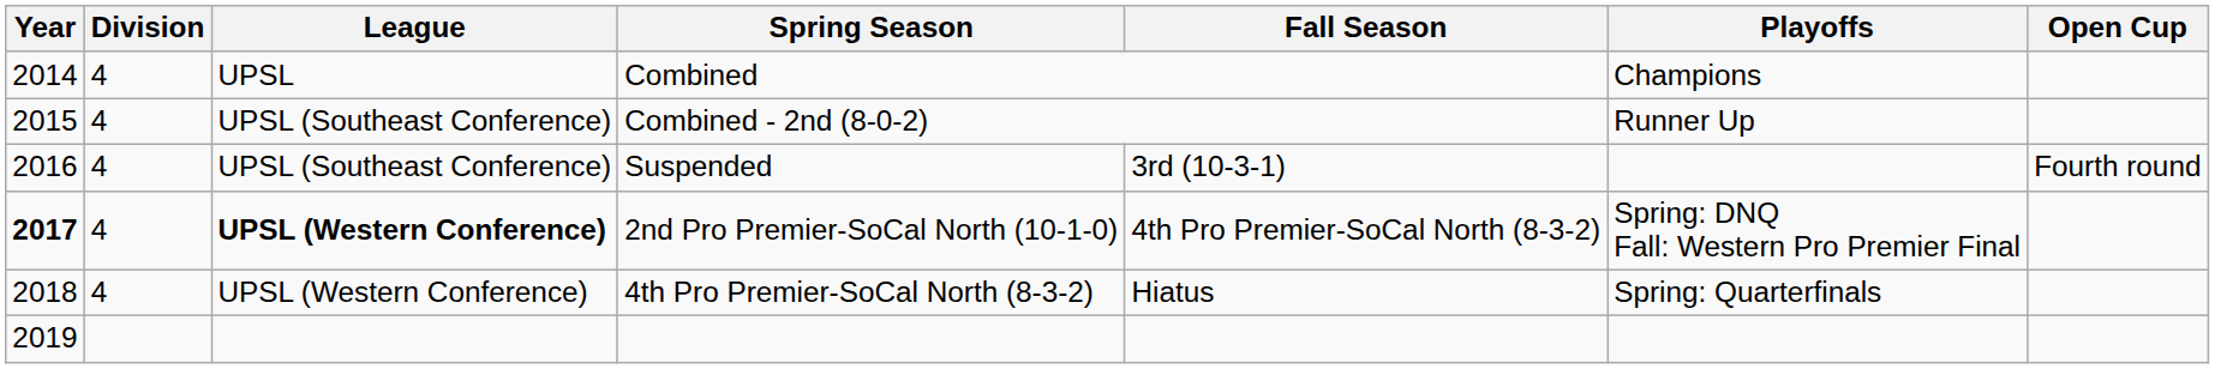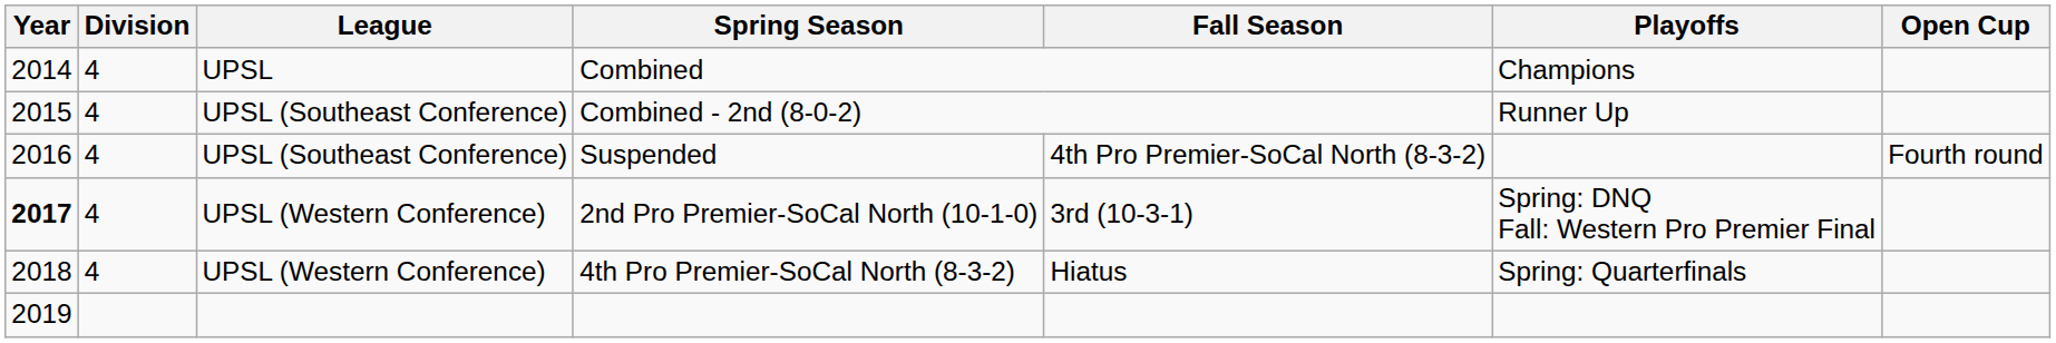 <table class="wikitable">
 <tr>
 <th>Year</th>
 <th>Division</th>
 <th>League</th>
 <th>Spring Season</th>
 <th>Fall Season</th>
 <th>Playoffs</th>
 <th>Open Cup</th>
 </tr>
 <tr>
 <td>2014</td>
 <td>4</td>
 <td>UPSL</td>
 <td colspan="2">Combined</td>
 <td>Champions</td>
 <td></td>
 </tr>
 <tr>
 <td>2015</td>
 <td>4</td>
 <td>UPSL (Southeast Conference)</td>
 <td colspan="2">Combined - 2nd (8-0-2)</td>
 <td>Runner Up</td>
 <td></td>
 </tr>
 <tr>
 <td>2016</td>
 <td>4</td>
 <td>UPSL (Southeast Conference)</td>
 <td>Suspended</td>
-<td>3rd (10-3-1)</td>
+<td>4th Pro Premier-SoCal North (8-3-2)</td>
 <td></td>
 <td>Fourth round</td>
 </tr>
 <tr>
 <td><strong>2017</strong></td>
 <td>4</td>
-<td><strong>UPSL (Western Conference)</strong></td>
+<td>UPSL (Western Conference)</td>
 <td>2nd Pro Premier-SoCal North (10-1-0)</td>
-<td>4th Pro Premier-SoCal North (8-3-2)</td>
+<td>3rd (10-3-1)</td>
 <td>Spring: DNQ<br>Fall: Western Pro Premier Final</td>
 <td></td>
 </tr>
 <tr>
 <td>2018</td>
 <td>4</td>
 <td>UPSL (Western Conference)</td>
 <td>4th Pro Premier-SoCal North (8-3-2)</td>
 <td>Hiatus</td>
 <td>Spring: Quarterfinals</td>
 <td></td>
 </tr>
 <tr>
 <td>2019</td>
 <td></td>
 <td></td>
 <td></td>
 <td></td>
 <td></td>
 <td></td>
 </tr>
 </table>
